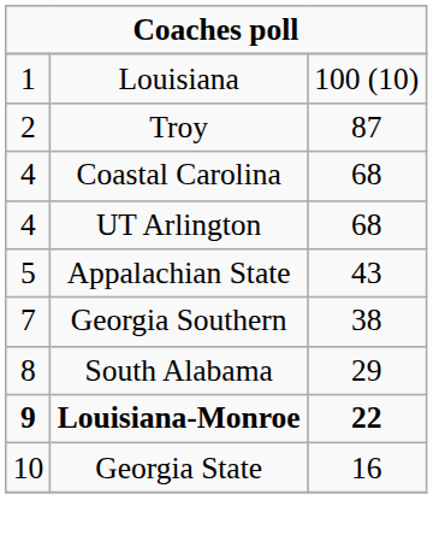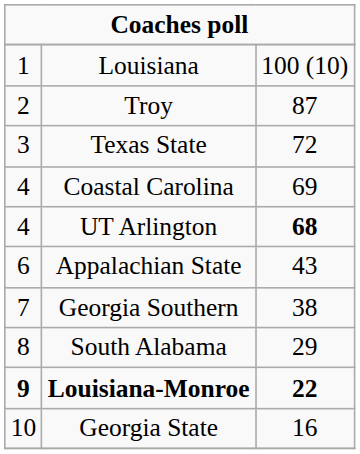 <table class="wikitable">
 <tr align="center">
 <td align="center" Colspan="3"><strong>Coaches poll</strong></td>
 </tr>
 <tr align="center">
 </tr>
 <tr align="center">
 <td>1</td>
 <td>Louisiana</td>
 <td>100 (10)</td>
 </tr>
 <tr align="center">
 <td>2</td>
 <td>Troy</td>
 <td>87</td>
 </tr>
 <tr align="center">
+<td>3</td>
+<td>Texas State</td>
+<td>72</td>
+</tr>
+<tr align="center">
 <td>4</td>
 <td>Coastal Carolina</td>
-<td>68</td>
+<td>69</td>
 </tr>
 <tr align="center">
 <td>4</td>
 <td>UT Arlington</td>
-<td>68</td>
+<td><strong>68</strong></td>
 </tr>
 <tr align="center">
-<td>5</td>
+<td>6</td>
 <td>Appalachian State</td>
 <td>43</td>
 </tr>
 <tr align="center">
 <td>7</td>
 <td>Georgia Southern</td>
 <td>38</td>
 </tr>
 <tr align="center">
 <td>8</td>
 <td>South Alabama</td>
 <td>29</td>
 </tr>
 <tr align="center">
 <td><strong>9</strong></td>
 <td><strong>Louisiana-Monroe</strong></td>
 <td><strong>22</strong></td>
 </tr>
 <tr align="center">
 <td>10</td>
 <td>Georgia State</td>
 <td>16</td>
 </tr>
 <tr align="center">
 </tr>
 </table>
